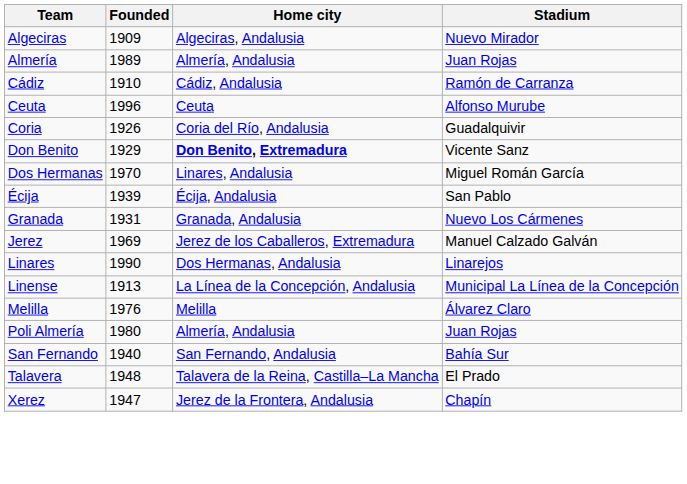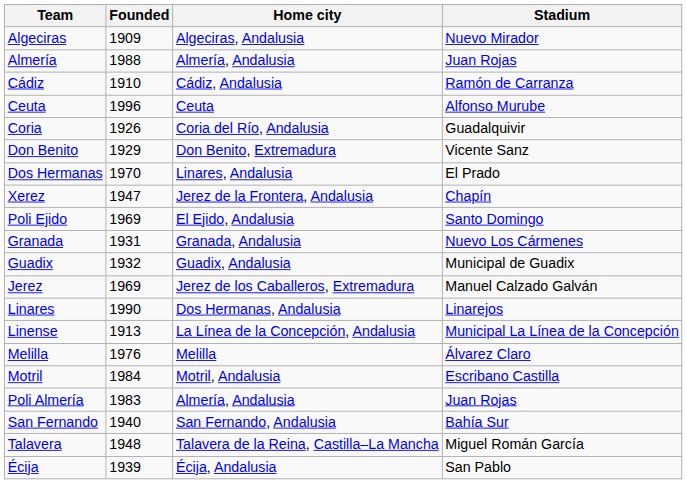 <table class="wikitable sortable">
 <tr>
 <th>Team</th>
 <th>Founded</th>
 <th>Home city</th>
 <th>Stadium</th>
 </tr>
 <tr>
 <td><a href='#'>Algeciras</a></td>
 <td>1909</td>
 <td><a href='#'>Algeciras</a>, <a href='#'>Andalusia</a></td>
 <td><a href='#'>Nuevo Mirador</a></td>
 </tr>
 <tr>
 <td><a href='#'>Almería</a></td>
-<td>1989</td>
+<td>1988</td>
 <td><a href='#'>Almería</a>, <a href='#'>Andalusia</a></td>
 <td><a href='#'>Juan Rojas</a></td>
 </tr>
 <tr>
 <td><a href='#'>Cádiz</a></td>
 <td>1910</td>
 <td><a href='#'>Cádiz</a>, <a href='#'>Andalusia</a></td>
 <td><a href='#'>Ramón de Carranza</a></td>
 </tr>
 <tr>
 <td><a href='#'>Ceuta</a></td>
 <td>1996</td>
 <td><a href='#'>Ceuta</a></td>
 <td><a href='#'>Alfonso Murube</a></td>
 </tr>
 <tr>
 <td><a href='#'>Coria</a></td>
 <td>1926</td>
 <td><a href='#'>Coria del Río</a>, <a href='#'>Andalusia</a></td>
 <td>Guadalquivir</td>
 </tr>
 <tr>
 <td><a href='#'>Don Benito</a></td>
 <td>1929</td>
-<td><strong><a href='#'>Don Benito</a>, <a href='#'>Extremadura</a></strong></td>
+<td><a href='#'>Don Benito</a>, <a href='#'>Extremadura</a></td>
 <td>Vicente Sanz</td>
 </tr>
 <tr>
 <td><a href='#'>Dos Hermanas</a></td>
 <td>1970</td>
 <td><a href='#'>Linares</a>, <a href='#'>Andalusia</a></td>
-<td>Miguel Román García</td>
+<td>El Prado</td>
 </tr>
 <tr>
-<td><a href='#'>Écija</a></td>
-<td>1939</td>
-<td><a href='#'>Écija</a>, <a href='#'>Andalusia</a></td>
-<td>San Pablo</td>
+<td><a href='#'>Xerez</a></td>
+<td>1947</td>
+<td><a href='#'>Jerez de la Frontera</a>, <a href='#'>Andalusia</a></td>
+<td><a href='#'>Chapín</a></td>
+</tr>
+<tr>
+<td><a href='#'>Poli Ejido</a></td>
+<td>1969</td>
+<td><a href='#'>El Ejido</a>, <a href='#'>Andalusia</a></td>
+<td><a href='#'>Santo Domingo</a></td>
 </tr>
 <tr>
 <td><a href='#'>Granada</a></td>
 <td>1931</td>
 <td><a href='#'>Granada</a>, <a href='#'>Andalusia</a></td>
 <td><a href='#'>Nuevo Los Cármenes</a></td>
+</tr>
+<tr>
+<td><a href='#'>Guadix</a></td>
+<td>1932</td>
+<td><a href='#'>Guadix</a>, <a href='#'>Andalusia</a></td>
+<td>Municipal de Guadix</td>
 </tr>
 <tr>
 <td><a href='#'>Jerez</a></td>
 <td>1969</td>
 <td><a href='#'>Jerez de los Caballeros</a>, <a href='#'>Extremadura</a></td>
 <td>Manuel Calzado Galván</td>
 </tr>
 <tr>
 <td><a href='#'>Linares</a></td>
 <td>1990</td>
 <td><a href='#'>Dos Hermanas</a>, <a href='#'>Andalusia</a></td>
 <td><a href='#'>Linarejos</a></td>
 </tr>
 <tr>
 <td><a href='#'>Linense</a></td>
 <td>1913</td>
 <td><a href='#'>La Línea de la Concepción</a>, <a href='#'>Andalusia</a></td>
 <td><a href='#'>Municipal La Línea de la Concepción</a></td>
 </tr>
 <tr>
 <td><a href='#'>Melilla</a></td>
 <td>1976</td>
 <td><a href='#'>Melilla</a></td>
 <td><a href='#'>Álvarez Claro</a></td>
 </tr>
 <tr>
+<td><a href='#'>Motril</a></td>
+<td>1984</td>
+<td><a href='#'>Motril</a>, <a href='#'>Andalusia</a></td>
+<td><a href='#'>Escribano Castilla</a></td>
+</tr>
+<tr>
 <td><a href='#'>Poli Almería</a></td>
-<td>1980</td>
+<td>1983</td>
 <td><a href='#'>Almería</a>, <a href='#'>Andalusia</a></td>
 <td><a href='#'>Juan Rojas</a></td>
 </tr>
 <tr>
 <td><a href='#'>San Fernando</a></td>
 <td>1940</td>
 <td><a href='#'>San Fernando</a>, <a href='#'>Andalusia</a></td>
 <td><a href='#'>Bahía Sur</a></td>
 </tr>
 <tr>
 <td><a href='#'>Talavera</a></td>
 <td>1948</td>
 <td><a href='#'>Talavera de la Reina</a>, <a href='#'>Castilla–La Mancha</a></td>
-<td>El Prado</td>
+<td>Miguel Román García</td>
 </tr>
 <tr>
-<td><a href='#'>Xerez</a></td>
-<td>1947</td>
-<td><a href='#'>Jerez de la Frontera</a>, <a href='#'>Andalusia</a></td>
-<td><a href='#'>Chapín</a></td>
+<td><a href='#'>Écija</a></td>
+<td>1939</td>
+<td><a href='#'>Écija</a>, <a href='#'>Andalusia</a></td>
+<td>San Pablo</td>
 </tr>
 </table>
